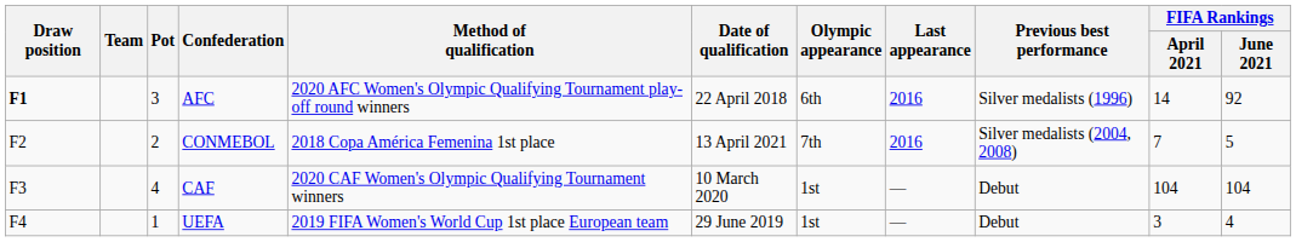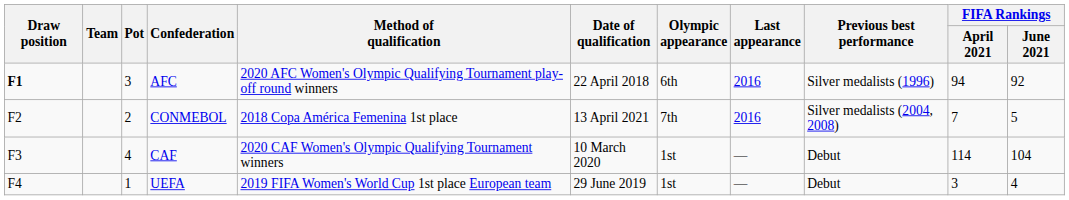 <table class="wikitable sortable">
 <tr>
 <th rowspan="2">Draw position</th>
 <th rowspan="2">Team</th>
 <th rowspan="2">Pot</th>
 <th rowspan="2">Confederation</th>
 <th rowspan="2">Method of<br>qualification</th>
 <th rowspan="2">Date of<br>qualification</th>
 <th rowspan="2">Olympic<br>appearance</th>
 <th rowspan="2">Last<br>appearance</th>
 <th rowspan="2">Previous best<br>performance</th>
 <th colspan="2"><a href='#'>FIFA Rankings</a></th>
 </tr>
 <tr>
 <th>April 2021</th>
 <th>June 2021</th>
 </tr>
 <tr>
 <td><strong>F1</strong></td>
 <td style=white-space:nowrap></td>
 <td>3</td>
 <td><a href='#'>AFC</a></td>
 <td><a href='#'>2020 AFC Women's Olympic Qualifying Tournament play-off round</a> winners</td>
 <td>22 April 2018</td>
 <td data-sort-value="6">6th</td>
 <td><a href='#'>2016</a></td>
 <td data-sort-value="2.2">Silver medalists (<a href='#'>1996</a>)</td>
-<td>14</td>
+<td>94</td>
 <td>92</td>
 </tr>
 <tr>
 <td>F2</td>
 <td style=white-space:nowrap></td>
 <td>2</td>
 <td><a href='#'>CONMEBOL</a></td>
 <td><a href='#'>2018 Copa América Femenina</a> 1st place</td>
 <td>13 April 2021</td>
 <td data-sort-value="7">7th</td>
 <td><a href='#'>2016</a></td>
 <td data-sort-value="2.1">Silver medalists (<a href='#'>2004</a>, <a href='#'>2008</a>)</td>
 <td>7</td>
 <td>5</td>
 </tr>
 <tr>
 <td>F3</td>
 <td style=white-space:nowrap></td>
 <td>4</td>
 <td><a href='#'>CAF</a></td>
 <td><a href='#'>2020 CAF Women's Olympic Qualifying Tournament</a> winners</td>
 <td>10 March 2020</td>
 <td data-sort-value="1">1st</td>
 <td>—</td>
 <td data-sort-value="99">Debut</td>
-<td>104</td>
+<td>114</td>
 <td>104</td>
 </tr>
 <tr>
 <td>F4</td>
 <td style=white-space:nowrap></td>
 <td>1</td>
 <td><a href='#'>UEFA</a></td>
 <td><a href='#'>2019 FIFA Women's World Cup</a> 1st place <a href='#'>European team</a></td>
 <td>29 June 2019</td>
 <td data-sort-value="1">1st</td>
 <td>—</td>
 <td data-sort-value="99">Debut</td>
 <td>3</td>
 <td>4</td>
 </tr>
 </table>
